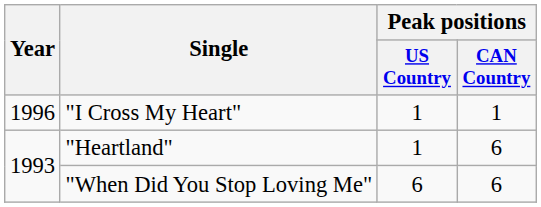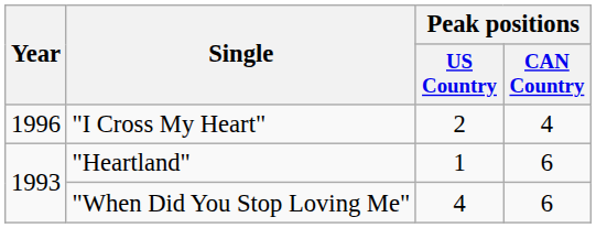 <table class="wikitable">
 <tr>
 <th rowspan="2">Year</th>
 <th rowspan="2">Single</th>
 <th colspan="2">Peak positions</th>
 </tr>
 <tr style="font-size:smaller;">
 <th width="50"><a href='#'>US Country</a></th>
 <th width="50"><a href='#'>CAN Country</a></th>
 </tr>
 <tr>
 <td>1996</td>
 <td>"I Cross My Heart"</td>
-<td align="center">1</td>
-<td align="center">1</td>
+<td align="center">2</td>
+<td align="center">4</td>
 </tr>
 <tr>
 <td rowspan="2">1993</td>
 <td>"Heartland"</td>
 <td align="center">1</td>
 <td align="center">6</td>
 </tr>
 <tr>
 <td>"When Did You Stop Loving Me"</td>
-<td align="center">6</td>
+<td align="center">4</td>
 <td align="center">6</td>
 </tr>
 </table>
